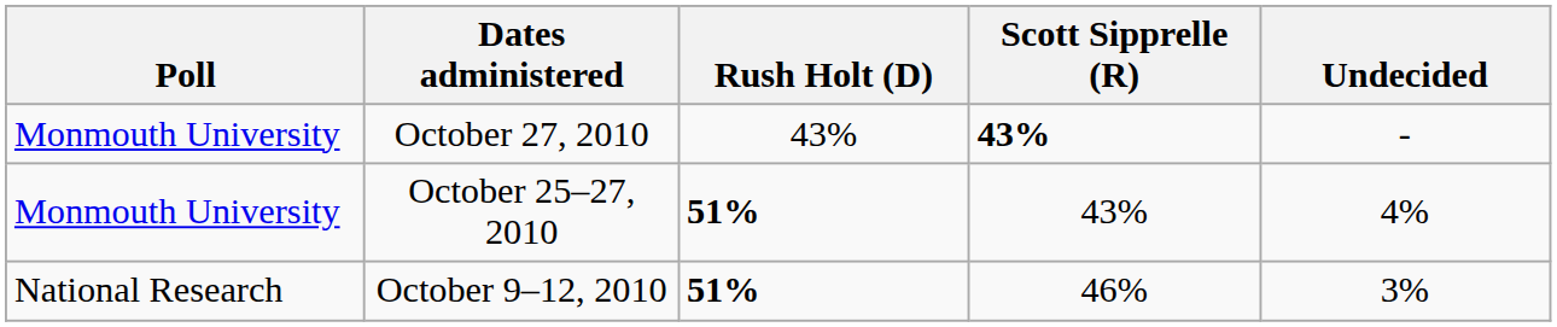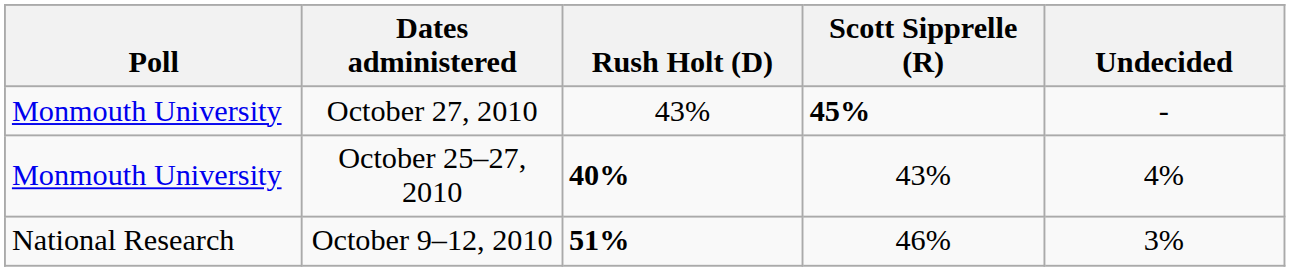 <table class="wikitable">
 <tr valign=bottom>
 <th width='150'>Poll</th>
 <th width='130'>Dates administered</th>
 <th width='120'>Rush Holt (D)</th>
 <th width='120'>Scott Sipprelle (R)</th>
 <th width='120'>Undecided</th>
 </tr>
 <tr>
 <td><a href='#'>Monmouth University</a></td>
 <td align=center>October 27, 2010</td>
 <td align=center>43%</td>
-<td><strong>43%</strong></td>
+<td><strong>45%</strong></td>
 <td align=center>-</td>
 </tr>
 <tr>
 <td><a href='#'>Monmouth University</a></td>
 <td align=center>October 25–27, 2010</td>
-<td><strong>51%</strong></td>
+<td><strong>40%</strong></td>
 <td align=center>43%</td>
 <td align=center>4%</td>
 </tr>
 <tr>
 <td>National Research</td>
 <td align=center>October 9–12, 2010</td>
 <td><strong>51%</strong></td>
 <td align=center>46%</td>
 <td align=center>3%</td>
 </tr>
 </table>
